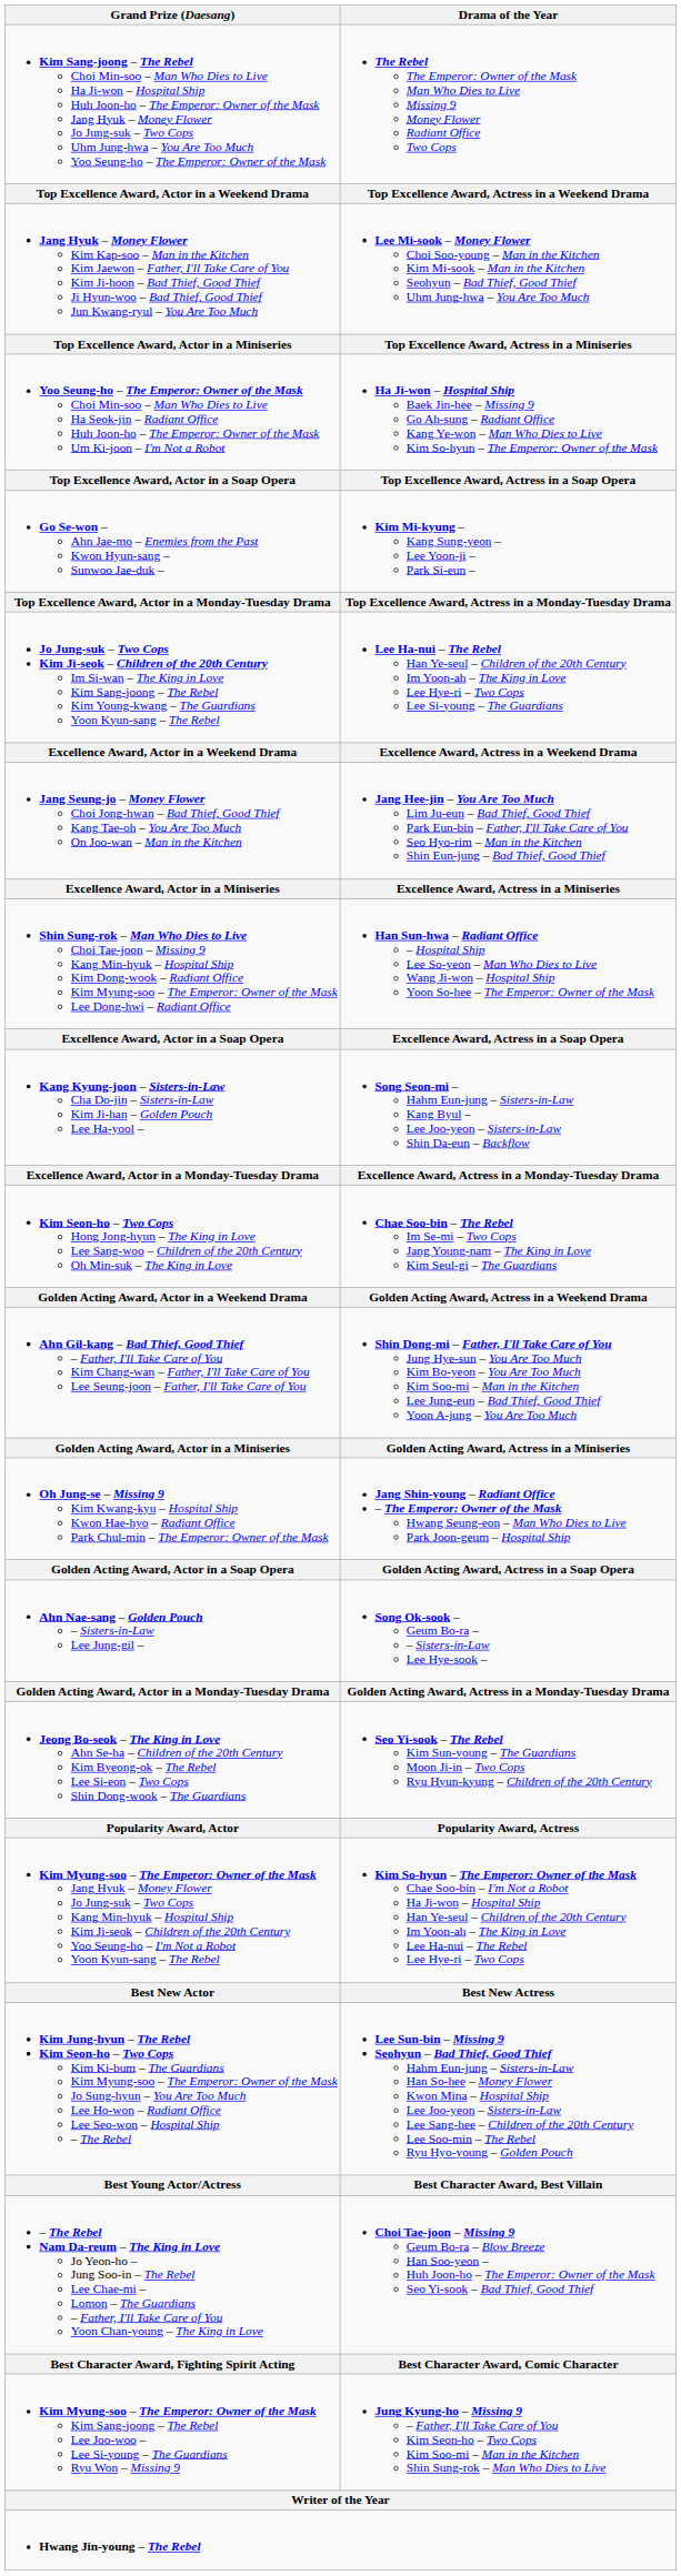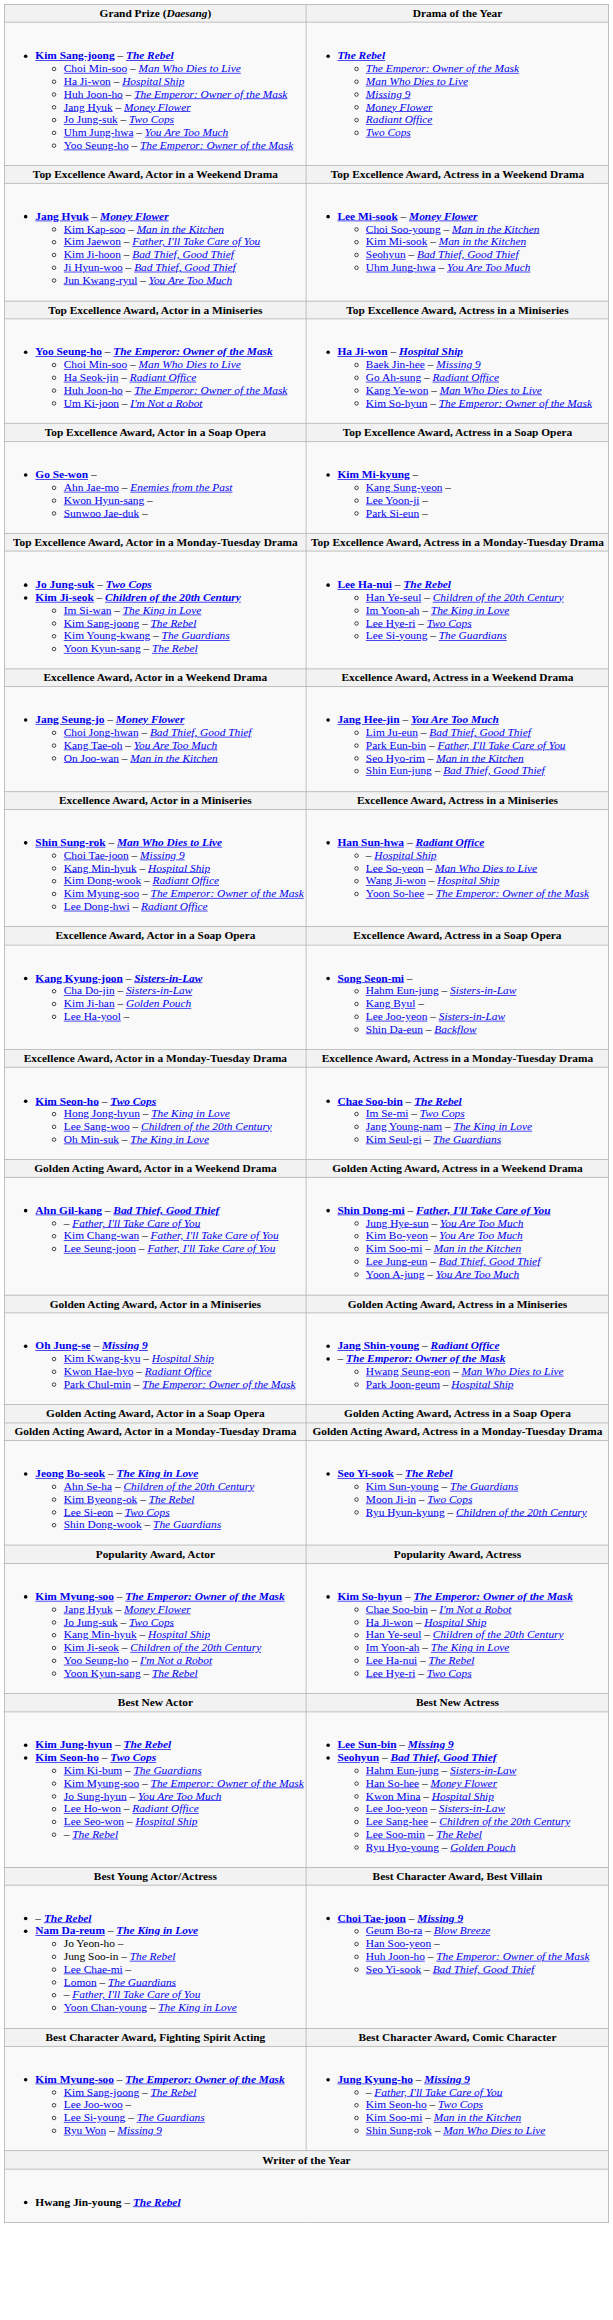 <table class="wikitable">
 <tr>
 <th width="50%">Grand Prize (<em>Daesang</em>)</th>
 <th width="50%">Drama of the Year</th>
 </tr>
 <tr>
 <td valign="top"><br><ul><li><strong><a href='#'>Kim Sang-joong</a></strong> – <strong><em><a href='#'>The Rebel</a></em></strong><ul><li><a href='#'>Choi Min-soo</a> – <em><a href='#'>Man Who Dies to Live</a></em></li><li><a href='#'>Ha Ji-won</a> – <em><a href='#'>Hospital Ship</a></em></li><li><a href='#'>Huh Joon-ho</a> – <em><a href='#'>The Emperor: Owner of the Mask</a></em></li><li><a href='#'>Jang Hyuk</a> – <em><a href='#'>Money Flower</a></em></li><li><a href='#'>Jo Jung-suk</a> – <em><a href='#'>Two Cops</a></em></li><li><a href='#'>Uhm Jung-hwa</a> – <em><a href='#'>You Are Too Much</a></em></li><li><a href='#'>Yoo Seung-ho</a> – <em><a href='#'>The Emperor: Owner of the Mask</a></em></li></ul></li></ul></td>
 <td valign="top"><br><ul><li><strong><em><a href='#'>The Rebel</a></em></strong><ul><li><em><a href='#'>The Emperor: Owner of the Mask</a></em></li><li><em><a href='#'>Man Who Dies to Live</a></em></li><li><em><a href='#'>Missing 9</a></em></li><li><em><a href='#'>Money Flower</a></em></li><li><em><a href='#'>Radiant Office</a></em></li><li><em><a href='#'>Two Cops</a></em></li></ul></li></ul></td>
 </tr>
 <tr>
 <th>Top Excellence Award, Actor in a Weekend Drama</th>
 <th>Top Excellence Award, Actress in a Weekend Drama</th>
 </tr>
 <tr>
 <td valign="top"><br><ul><li><strong><a href='#'>Jang Hyuk</a></strong> – <strong><em><a href='#'>Money Flower</a></em></strong><ul><li><a href='#'>Kim Kap-soo</a> – <em><a href='#'>Man in the Kitchen</a></em></li><li><a href='#'>Kim Jaewon</a> – <em><a href='#'>Father, I'll Take Care of You</a></em></li><li><a href='#'>Kim Ji-hoon</a> – <em><a href='#'>Bad Thief, Good Thief</a></em></li><li><a href='#'>Ji Hyun-woo</a> – <em><a href='#'>Bad Thief, Good Thief</a></em></li><li><a href='#'>Jun Kwang-ryul</a> – <em><a href='#'>You Are Too Much</a></em></li></ul></li></ul></td>
 <td valign="top"><br><ul><li><strong><a href='#'>Lee Mi-sook</a></strong> – <strong><em><a href='#'>Money Flower</a></em></strong><ul><li><a href='#'>Choi Soo-young</a> – <em><a href='#'>Man in the Kitchen</a></em></li><li><a href='#'>Kim Mi-sook</a> – <em><a href='#'>Man in the Kitchen</a></em></li><li><a href='#'>Seohyun</a> – <em><a href='#'>Bad Thief, Good Thief</a></em></li><li><a href='#'>Uhm Jung-hwa</a> – <em><a href='#'>You Are Too Much</a></em></li></ul></li></ul></td>
 </tr>
 <tr>
 <th>Top Excellence Award, Actor in a Miniseries</th>
 <th>Top Excellence Award, Actress in a Miniseries</th>
 </tr>
 <tr>
 <td valign="top"><br><ul><li><strong><a href='#'>Yoo Seung-ho</a></strong> – <strong><em><a href='#'>The Emperor: Owner of the Mask</a></em></strong><ul><li><a href='#'>Choi Min-soo</a> – <em><a href='#'>Man Who Dies to Live</a></em></li><li><a href='#'>Ha Seok-jin</a> – <em><a href='#'>Radiant Office</a></em></li><li><a href='#'>Huh Joon-ho</a> – <em><a href='#'>The Emperor: Owner of the Mask</a></em></li><li><a href='#'>Um Ki-joon</a> – <em><a href='#'>I'm Not a Robot</a></em></li></ul></li></ul></td>
 <td valign="top"><br><ul><li><strong><a href='#'>Ha Ji-won</a></strong> – <strong><em><a href='#'>Hospital Ship</a></em></strong><ul><li><a href='#'>Baek Jin-hee</a> – <em><a href='#'>Missing 9</a></em></li><li><a href='#'>Go Ah-sung</a> – <em><a href='#'>Radiant Office</a></em></li><li><a href='#'>Kang Ye-won</a> – <em><a href='#'>Man Who Dies to Live</a></em></li><li><a href='#'>Kim So-hyun</a> – <em><a href='#'>The Emperor: Owner of the Mask</a></em></li></ul></li></ul></td>
 </tr>
 <tr>
 <th>Top Excellence Award, Actor in a Soap Opera</th>
 <th>Top Excellence Award, Actress in a Soap Opera</th>
 </tr>
 <tr>
 <td valign="top"><br><ul><li><strong><a href='#'>Go Se-won</a></strong> – <strong><em></em></strong><ul><li><a href='#'>Ahn Jae-mo</a> – <em><a href='#'>Enemies from the Past</a></em></li><li><a href='#'>Kwon Hyun-sang</a> – <em></em></li><li><a href='#'>Sunwoo Jae-duk</a> – <em></em></li></ul></li></ul></td>
 <td valign="top"><br><ul><li><strong><a href='#'>Kim Mi-kyung</a></strong> – <strong><em></em></strong><ul><li><a href='#'>Kang Sung-yeon</a> – <em></em></li><li><a href='#'>Lee Yoon-ji</a> – <em></em></li><li><a href='#'>Park Si-eun</a> – <em></em></li></ul></li></ul></td>
 </tr>
 <tr>
 <th>Top Excellence Award, Actor in a Monday-Tuesday Drama</th>
 <th>Top Excellence Award, Actress in a Monday-Tuesday Drama</th>
 </tr>
 <tr>
 <td valign="top"><br><ul><li><strong><a href='#'>Jo Jung-suk</a></strong> – <strong><em><a href='#'>Two Cops</a></em></strong></li><li><strong><a href='#'>Kim Ji-seok</a></strong> – <strong><em><a href='#'>Children of the 20th Century</a></em></strong><ul><li><a href='#'>Im Si-wan</a> – <em><a href='#'>The King in Love</a></em></li><li><a href='#'>Kim Sang-joong</a> – <em><a href='#'>The Rebel</a></em></li><li><a href='#'>Kim Young-kwang</a> – <em><a href='#'>The Guardians</a></em></li><li><a href='#'>Yoon Kyun-sang</a> – <em><a href='#'>The Rebel</a></em></li></ul></li></ul></td>
 <td valign="top"><br><ul><li><strong><a href='#'>Lee Ha-nui</a></strong> – <strong><em><a href='#'>The Rebel</a></em></strong><ul><li><a href='#'>Han Ye-seul</a> – <em><a href='#'>Children of the 20th Century</a></em></li><li><a href='#'>Im Yoon-ah</a> – <em><a href='#'>The King in Love</a></em></li><li><a href='#'>Lee Hye-ri</a> – <em><a href='#'>Two Cops</a></em></li><li><a href='#'>Lee Si-young</a> – <em><a href='#'>The Guardians</a></em></li></ul></li></ul></td>
 </tr>
 <tr>
 <th>Excellence Award, Actor in a Weekend Drama</th>
 <th>Excellence Award, Actress in a Weekend Drama</th>
 </tr>
 <tr>
 <td valign="top"><br><ul><li><strong><a href='#'>Jang Seung-jo</a></strong> – <strong><em><a href='#'>Money Flower</a></em></strong><ul><li><a href='#'>Choi Jong-hwan</a> – <em><a href='#'>Bad Thief, Good Thief</a></em></li><li><a href='#'>Kang Tae-oh</a> – <em><a href='#'>You Are Too Much</a></em></li><li><a href='#'>On Joo-wan</a> – <em><a href='#'>Man in the Kitchen</a></em></li></ul></li></ul></td>
 <td valign="top"><br><ul><li><strong><a href='#'>Jang Hee-jin</a></strong> – <strong><em><a href='#'>You Are Too Much</a></em></strong><ul><li><a href='#'>Lim Ju-eun</a> – <em><a href='#'>Bad Thief, Good Thief</a></em></li><li><a href='#'>Park Eun-bin</a> – <em><a href='#'>Father, I'll Take Care of You</a></em></li><li><a href='#'>Seo Hyo-rim</a> – <em><a href='#'>Man in the Kitchen</a></em></li><li><a href='#'>Shin Eun-jung</a> – <em><a href='#'>Bad Thief, Good Thief</a></em></li></ul></li></ul></td>
 </tr>
 <tr>
 <th>Excellence Award, Actor in a Miniseries</th>
 <th>Excellence Award, Actress in a Miniseries</th>
 </tr>
 <tr>
 <td valign="top"><br><ul><li><strong><a href='#'>Shin Sung-rok</a></strong> – <strong><em><a href='#'>Man Who Dies to Live</a></em></strong><ul><li><a href='#'>Choi Tae-joon</a> – <em><a href='#'>Missing 9</a></em></li><li><a href='#'>Kang Min-hyuk</a> – <em><a href='#'>Hospital Ship</a></em></li><li><a href='#'>Kim Dong-wook</a> – <em><a href='#'>Radiant Office</a></em></li><li><a href='#'>Kim Myung-soo</a> – <em><a href='#'>The Emperor: Owner of the Mask</a></em></li><li><a href='#'>Lee Dong-hwi</a> – <em><a href='#'>Radiant Office</a></em></li></ul></li></ul></td>
 <td valign="top"><br><ul><li><strong><a href='#'>Han Sun-hwa</a></strong> – <strong><em><a href='#'>Radiant Office</a></em></strong><ul><li> – <em><a href='#'>Hospital Ship</a></em></li><li><a href='#'>Lee So-yeon</a> – <em><a href='#'>Man Who Dies to Live</a></em></li><li><a href='#'>Wang Ji-won</a> – <em><a href='#'>Hospital Ship</a></em></li><li><a href='#'>Yoon So-hee</a> – <em><a href='#'>The Emperor: Owner of the Mask</a></em></li></ul></li></ul></td>
 </tr>
 <tr>
 <th>Excellence Award, Actor in a Soap Opera</th>
 <th>Excellence Award, Actress in a Soap Opera</th>
 </tr>
 <tr>
 <td valign="top"><br><ul><li><strong><a href='#'>Kang Kyung-joon</a></strong> – <strong><em><a href='#'>Sisters-in-Law</a></em></strong><ul><li><a href='#'>Cha Do-jin</a> – <em><a href='#'>Sisters-in-Law</a></em></li><li><a href='#'>Kim Ji-han</a> – <em><a href='#'>Golden Pouch</a></em></li><li><a href='#'>Lee Ha-yool</a> – <em></em></li></ul></li></ul></td>
 <td valign="top"><br><ul><li><strong><a href='#'>Song Seon-mi</a></strong> – <strong><em></em></strong><ul><li><a href='#'>Hahm Eun-jung</a> – <em><a href='#'>Sisters-in-Law</a></em></li><li><a href='#'>Kang Byul</a> – <em></em></li><li><a href='#'>Lee Joo-yeon</a> – <em><a href='#'>Sisters-in-Law</a></em></li><li><a href='#'>Shin Da-eun</a> – <em><a href='#'>Backflow</a></em></li></ul></li></ul></td>
 </tr>
 <tr>
 <th>Excellence Award, Actor in a Monday-Tuesday Drama</th>
 <th>Excellence Award, Actress in a Monday-Tuesday Drama</th>
 </tr>
 <tr>
 <td valign="top"><br><ul><li><strong><a href='#'>Kim Seon-ho</a></strong> – <strong><em><a href='#'>Two Cops</a></em></strong><ul><li><a href='#'>Hong Jong-hyun</a> – <em><a href='#'>The King in Love</a></em></li><li><a href='#'>Lee Sang-woo</a> – <em><a href='#'>Children of the 20th Century</a></em></li><li><a href='#'>Oh Min-suk</a> – <em><a href='#'>The King in Love</a></em></li></ul></li></ul></td>
 <td valign="top"><br><ul><li><strong><a href='#'>Chae Soo-bin</a></strong> – <strong><em><a href='#'>The Rebel</a></em></strong><ul><li><a href='#'>Im Se-mi</a> – <em><a href='#'>Two Cops</a></em></li><li><a href='#'>Jang Young-nam</a> – <em><a href='#'>The King in Love</a></em></li><li><a href='#'>Kim Seul-gi</a> – <em><a href='#'>The Guardians</a></em></li></ul></li></ul></td>
 </tr>
 <tr>
 <th>Golden Acting Award, Actor in a Weekend Drama</th>
 <th>Golden Acting Award, Actress in a Weekend Drama</th>
 </tr>
 <tr>
 <td valign="top"><br><ul><li><strong><a href='#'>Ahn Gil-kang</a></strong> – <strong><em><a href='#'>Bad Thief, Good Thief</a></em></strong><ul><li> – <em><a href='#'>Father, I'll Take Care of You</a></em></li><li><a href='#'>Kim Chang-wan</a> – <em><a href='#'>Father, I'll Take Care of You</a></em></li><li><a href='#'>Lee Seung-joon</a> – <em><a href='#'>Father, I'll Take Care of You</a></em></li></ul></li></ul></td>
 <td valign="top"><br><ul><li><strong><a href='#'>Shin Dong-mi</a></strong> – <strong><em><a href='#'>Father, I'll Take Care of You</a></em></strong><ul><li><a href='#'>Jung Hye-sun</a> – <em><a href='#'>You Are Too Much</a></em></li><li><a href='#'>Kim Bo-yeon</a> – <em><a href='#'>You Are Too Much</a></em></li><li><a href='#'>Kim Soo-mi</a> – <em><a href='#'>Man in the Kitchen</a></em></li><li><a href='#'>Lee Jung-eun</a> – <em><a href='#'>Bad Thief, Good Thief</a></em></li><li><a href='#'>Yoon A-jung</a> – <em><a href='#'>You Are Too Much</a></em></li></ul></li></ul></td>
 </tr>
 <tr>
 <th>Golden Acting Award, Actor in a Miniseries</th>
 <th>Golden Acting Award, Actress in a Miniseries</th>
 </tr>
 <tr>
 <td valign="top"><br><ul><li><strong><a href='#'>Oh Jung-se</a></strong> – <strong><em><a href='#'>Missing 9</a></em></strong><ul><li><a href='#'>Kim Kwang-kyu</a> – <em><a href='#'>Hospital Ship</a></em></li><li><a href='#'>Kwon Hae-hyo</a> – <em><a href='#'>Radiant Office</a></em></li><li><a href='#'>Park Chul-min</a> – <em><a href='#'>The Emperor: Owner of the Mask</a></em></li></ul></li></ul></td>
 <td valign="top"><br><ul><li><strong><a href='#'>Jang Shin-young</a></strong> – <strong><em><a href='#'>Radiant Office</a></em></strong></li><li><strong></strong> – <strong><em><a href='#'>The Emperor: Owner of the Mask</a></em></strong><ul><li><a href='#'>Hwang Seung-eon</a> – <em><a href='#'>Man Who Dies to Live</a></em></li><li><a href='#'>Park Joon-geum</a> – <em><a href='#'>Hospital Ship</a></em></li></ul></li></ul></td>
 </tr>
 <tr>
 <th>Golden Acting Award, Actor in a Soap Opera</th>
 <th>Golden Acting Award, Actress in a Soap Opera</th>
 </tr>
 <tr>
-<td valign="top"><br><ul><li><strong><a href='#'>Ahn Nae-sang</a></strong> – <strong><em><a href='#'>Golden Pouch</a></em></strong><ul><li> – <em><a href='#'>Sisters-in-Law</a></em></li><li><a href='#'>Lee Jung-gil</a> – <em></em></li></ul></li></ul></td>
-<td valign="top"><br><ul><li><strong><a href='#'>Song Ok-sook</a></strong> – <strong><em></em></strong><ul><li><a href='#'>Geum Bo-ra</a> – <em></em></li><li> – <em><a href='#'>Sisters-in-Law</a></em></li><li><a href='#'>Lee Hye-sook</a> – <em></em></li></ul></li></ul></td>
-</tr>
-<tr>
 <th>Golden Acting Award, Actor in a Monday-Tuesday Drama</th>
 <th>Golden Acting Award, Actress in a Monday-Tuesday Drama</th>
 </tr>
 <tr>
 <td valign="top"><br><ul><li><strong><a href='#'>Jeong Bo-seok</a></strong> – <strong><em><a href='#'>The King in Love</a></em></strong><ul><li><a href='#'>Ahn Se-ha</a> – <em><a href='#'>Children of the 20th Century</a></em></li><li><a href='#'>Kim Byeong-ok</a> – <em><a href='#'>The Rebel</a></em></li><li><a href='#'>Lee Si-eon</a> – <em><a href='#'>Two Cops</a></em></li><li><a href='#'>Shin Dong-wook</a> – <em><a href='#'>The Guardians</a></em></li></ul></li></ul></td>
 <td valign="top"><br><ul><li><strong><a href='#'>Seo Yi-sook</a></strong> – <strong><em><a href='#'>The Rebel</a></em></strong><ul><li><a href='#'>Kim Sun-young</a> – <em><a href='#'>The Guardians</a></em></li><li><a href='#'>Moon Ji-in</a> – <em><a href='#'>Two Cops</a></em></li><li><a href='#'>Ryu Hyun-kyung</a> – <em><a href='#'>Children of the 20th Century</a></em></li></ul></li></ul></td>
 </tr>
 <tr>
 <th>Popularity Award, Actor</th>
 <th>Popularity Award, Actress</th>
 </tr>
 <tr>
 <td valign="top"><br><ul><li><strong><a href='#'>Kim Myung-soo</a></strong> – <strong><em><a href='#'>The Emperor: Owner of the Mask</a></em></strong><ul><li><a href='#'>Jang Hyuk</a> – <em><a href='#'>Money Flower</a></em></li><li><a href='#'>Jo Jung-suk</a> – <em><a href='#'>Two Cops</a></em></li><li><a href='#'>Kang Min-hyuk</a> – <em><a href='#'>Hospital Ship</a></em></li><li><a href='#'>Kim Ji-seok</a> – <em><a href='#'>Children of the 20th Century</a></em></li><li><a href='#'>Yoo Seung-ho</a> – <em><a href='#'>I'm Not a Robot</a></em></li><li><a href='#'>Yoon Kyun-sang</a> – <em><a href='#'>The Rebel</a></em></li></ul></li></ul></td>
 <td valign="top"><br><ul><li><strong><a href='#'>Kim So-hyun</a></strong> – <strong><em><a href='#'>The Emperor: Owner of the Mask</a></em></strong><ul><li><a href='#'>Chae Soo-bin</a> – <em><a href='#'>I'm Not a Robot</a></em></li><li><a href='#'>Ha Ji-won</a> – <em><a href='#'>Hospital Ship</a></em></li><li><a href='#'>Han Ye-seul</a> – <em><a href='#'>Children of the 20th Century</a></em></li><li><a href='#'>Im Yoon-ah</a> – <em><a href='#'>The King in Love</a></em></li><li><a href='#'>Lee Ha-nui</a> – <em><a href='#'>The Rebel</a></em></li><li><a href='#'>Lee Hye-ri</a> – <em><a href='#'>Two Cops</a></em></li></ul></li></ul></td>
 </tr>
 <tr>
 <th>Best New Actor</th>
 <th>Best New Actress</th>
 </tr>
 <tr>
 <td valign="top"><br><ul><li><strong><a href='#'>Kim Jung-hyun</a></strong> – <strong><em><a href='#'>The Rebel</a></em></strong></li><li><strong><a href='#'>Kim Seon-ho</a></strong> – <strong><em><a href='#'>Two Cops</a></em></strong><ul><li><a href='#'>Kim Ki-bum</a> – <em><a href='#'>The Guardians</a></em></li><li><a href='#'>Kim Myung-soo</a> – <em><a href='#'>The Emperor: Owner of the Mask</a></em></li><li><a href='#'>Jo Sung-hyun</a> – <em><a href='#'>You Are Too Much</a></em></li><li><a href='#'>Lee Ho-won</a> – <em><a href='#'>Radiant Office</a></em></li><li><a href='#'>Lee Seo-won</a> – <em><a href='#'>Hospital Ship</a></em></li><li> – <em><a href='#'>The Rebel</a></em></li></ul></li></ul></td>
 <td valign="top"><br><ul><li><strong><a href='#'>Lee Sun-bin</a></strong> – <strong><em><a href='#'>Missing 9</a></em></strong></li><li><strong><a href='#'>Seohyun</a></strong> – <strong><em><a href='#'>Bad Thief, Good Thief</a></em></strong><ul><li><a href='#'>Hahm Eun-jung</a> – <em><a href='#'>Sisters-in-Law</a></em></li><li><a href='#'>Han So-hee</a> – <em><a href='#'>Money Flower</a></em></li><li><a href='#'>Kwon Mina</a> – <em><a href='#'>Hospital Ship</a></em></li><li><a href='#'>Lee Joo-yeon</a> – <em><a href='#'>Sisters-in-Law</a></em></li><li><a href='#'>Lee Sang-hee</a> – <em><a href='#'>Children of the 20th Century</a></em></li><li><a href='#'>Lee Soo-min</a> – <em><a href='#'>The Rebel</a></em></li><li><a href='#'>Ryu Hyo-young</a> – <em><a href='#'>Golden Pouch</a></em></li></ul></li></ul></td>
 </tr>
 <tr>
 <th>Best Young Actor/Actress</th>
 <th>Best Character Award, Best Villain</th>
 </tr>
 <tr>
 <td valign="top"><br><ul><li><strong></strong> – <strong><em><a href='#'>The Rebel</a></em></strong></li><li><strong><a href='#'>Nam Da-reum</a></strong> – <strong><em><a href='#'>The King in Love</a></em></strong><ul><li>Jo Yeon-ho – <em></em></li><li>Jung Soo-in – <em><a href='#'>The Rebel</a></em></li><li><a href='#'>Lee Chae-mi</a> – <em></em></li><li><a href='#'>Lomon</a> – <em><a href='#'>The Guardians</a></em></li><li> – <em><a href='#'>Father, I'll Take Care of You</a></em></li><li><a href='#'>Yoon Chan-young</a> – <em><a href='#'>The King in Love</a></em></li></ul></li></ul></td>
 <td valign="top"><br><ul><li><strong><a href='#'>Choi Tae-joon</a></strong> – <strong><em><a href='#'>Missing 9</a></em></strong><ul><li><a href='#'>Geum Bo-ra</a> – <em><a href='#'>Blow Breeze</a></em></li><li><a href='#'>Han Soo-yeon</a> – <em></em></li><li><a href='#'>Huh Joon-ho</a> – <em><a href='#'>The Emperor: Owner of the Mask</a></em></li><li><a href='#'>Seo Yi-sook</a> – <em><a href='#'>Bad Thief, Good Thief</a></em></li></ul></li></ul></td>
 </tr>
 <tr>
 <th>Best Character Award, Fighting Spirit Acting</th>
 <th>Best Character Award, Comic Character</th>
 </tr>
 <tr>
 <td valign="top"><br><ul><li><strong><a href='#'>Kim Myung-soo</a></strong> – <strong><em><a href='#'>The Emperor: Owner of the Mask</a></em></strong><ul><li><a href='#'>Kim Sang-joong</a> – <em><a href='#'>The Rebel</a></em></li><li><a href='#'>Lee Joo-woo</a> – <em></em></li><li><a href='#'>Lee Si-young</a> – <em><a href='#'>The Guardians</a></em></li><li><a href='#'>Ryu Won</a> – <em><a href='#'>Missing 9</a></em></li></ul></li></ul></td>
 <td valign="top"><br><ul><li><strong><a href='#'>Jung Kyung-ho</a></strong> – <strong><em><a href='#'>Missing 9</a></em></strong><ul><li> – <em><a href='#'>Father, I'll Take Care of You</a></em></li><li><a href='#'>Kim Seon-ho</a> – <em><a href='#'>Two Cops</a></em></li><li><a href='#'>Kim Soo-mi</a> – <em><a href='#'>Man in the Kitchen</a></em></li><li><a href='#'>Shin Sung-rok</a> – <em><a href='#'>Man Who Dies to Live</a></em></li></ul></li></ul></td>
 </tr>
 <tr>
 <th colspan=2>Writer of the Year</th>
 </tr>
 <tr>
 <td colspan="2"><br><ul><li><strong>Hwang Jin-young</strong> – <strong><em><a href='#'>The Rebel</a></em></strong></li></ul></td>
 </tr>
 </table>
